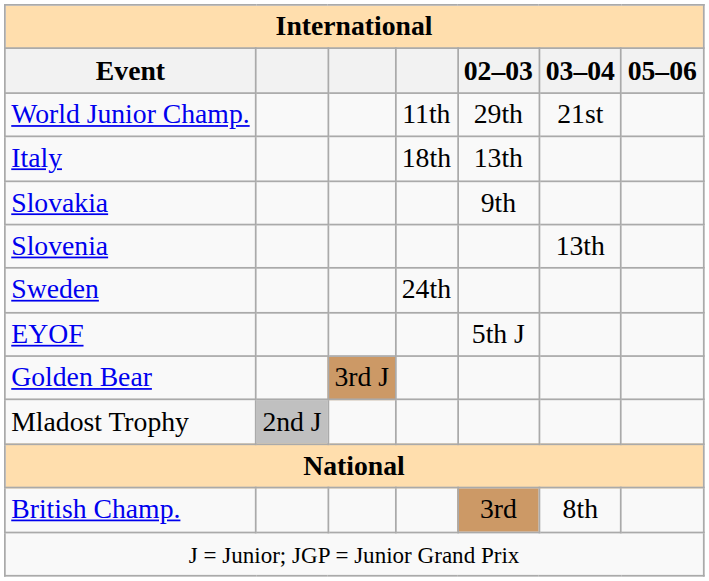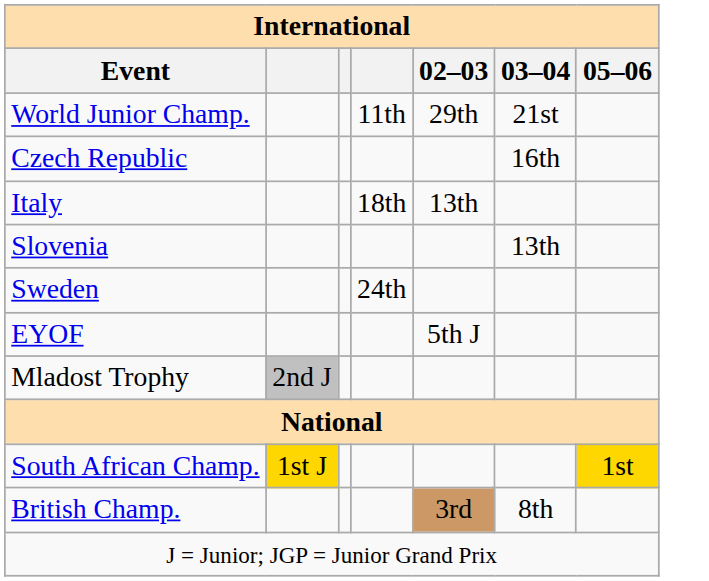 <table class="wikitable" style="text-align:center">
 <tr>
 <th style="background-color: #ffdead; " colspan=7 align=center>International</th>
 </tr>
 <tr>
 <th>Event</th>
 <th> <br> </th>
 <th> <br> </th>
 <th> <br> </th>
 <th>02–03 <br> </th>
 <th>03–04 <br> </th>
 <th>05–06 <br> </th>
 </tr>
 <tr>
 <td align=left><a href='#'>World Junior Champ.</a></td>
 <td></td>
 <td></td>
 <td>11th</td>
 <td>29th</td>
 <td>21st</td>
 <td></td>
 </tr>
 <tr>
+<td align=left> <a href='#'>Czech Republic</a></td>
+<td></td>
+<td></td>
+<td></td>
+<td></td>
+<td>16th</td>
+<td></td>
+</tr>
+<tr>
 <td align=left> <a href='#'>Italy</a></td>
 <td></td>
 <td></td>
 <td>18th</td>
 <td>13th</td>
-<td></td>
-<td></td>
-</tr>
-<tr>
-<td align=left> <a href='#'>Slovakia</a></td>
-<td></td>
-<td></td>
-<td></td>
-<td>9th</td>
 <td></td>
 <td></td>
 </tr>
 <tr>
 <td align=left> <a href='#'>Slovenia</a></td>
 <td></td>
 <td></td>
 <td></td>
 <td></td>
 <td>13th</td>
 <td></td>
 </tr>
 <tr>
 <td align=left> <a href='#'>Sweden</a></td>
 <td></td>
 <td></td>
 <td>24th</td>
 <td></td>
 <td></td>
 <td></td>
 </tr>
 <tr>
 <td align=left><a href='#'>EYOF</a></td>
 <td></td>
 <td></td>
 <td></td>
 <td>5th J</td>
 <td></td>
 <td></td>
 </tr>
 <tr>
-<td align=left><a href='#'>Golden Bear</a></td>
-<td></td>
-<td bgcolor=cc9966>3rd J</td>
-<td></td>
-<td></td>
-<td></td>
-<td></td>
-</tr>
-<tr>
 <td align=left>Mladost Trophy</td>
 <td bgcolor=silver>2nd J</td>
 <td></td>
 <td></td>
 <td></td>
 <td></td>
 <td></td>
 </tr>
 <tr>
 <th style="background-color: #ffdead; " colspan=7 align=center>National</th>
+</tr>
+<tr>
+<td align=left><a href='#'>South African Champ.</a></td>
+<td bgcolor=gold>1st J</td>
+<td></td>
+<td></td>
+<td></td>
+<td></td>
+<td bgcolor=gold>1st</td>
 </tr>
 <tr>
 <td align=left><a href='#'>British Champ.</a></td>
 <td></td>
 <td></td>
 <td></td>
 <td bgcolor=cc9966>3rd</td>
 <td>8th</td>
 <td></td>
 </tr>
 <tr>
 <td colspan=7 align=center><small> J = Junior; JGP = Junior Grand Prix </small></td>
 </tr>
 </table>
